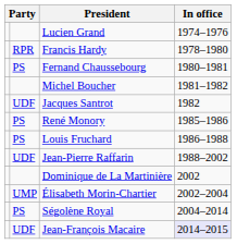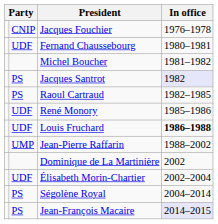 <table class="wikitable">
 <tr>
 <th colspan="2">Party</th>
 <th>President</th>
 <th>In office</th>
 </tr>
 <tr>
 <td></td>
-<td></td>
-<td><a href='#'>Lucien Grand</a></td>
-<td>1974–1976</td>
+<td><a href='#'>CNIP</a></td>
+<td><a href='#'>Jacques Fouchier</a></td>
+<td>1976–1978</td>
 </tr>
 <tr>
 <td></td>
-<td><a href='#'>RPR</a></td>
-<td><a href='#'>Francis Hardy</a></td>
-<td>1978–1980</td>
-</tr>
-<tr>
-<td></td>
-<td><a href='#'>PS</a></td>
+<td><a href='#'>UDF</a></td>
 <td><a href='#'>Fernand Chaussebourg</a></td>
 <td>1980–1981</td>
 </tr>
 <tr>
 <td></td>
 <td></td>
 <td><a href='#'>Michel Boucher</a></td>
 <td>1981–1982</td>
 </tr>
 <tr>
 <td></td>
-<td><a href='#'>UDF</a></td>
+<td><a href='#'>PS</a></td>
 <td><a href='#'>Jacques Santrot</a></td>
-<td>1982</td>
+<td style="background: lavender;">1982</td>
 </tr>
 <tr>
 <td></td>
 <td><a href='#'>PS</a></td>
+<td><a href='#'>Raoul Cartraud</a></td>
+<td>1982–1985</td>
+</tr>
+<tr>
+<td></td>
+<td><a href='#'>UDF</a></td>
 <td><a href='#'>René Monory</a></td>
 <td>1985–1986</td>
 </tr>
 <tr>
 <td></td>
-<td><a href='#'>PS</a></td>
+<td><a href='#'>UDF</a></td>
 <td><a href='#'>Louis Fruchard</a></td>
-<td>1986–1988</td>
+<td><strong>1986–1988</strong></td>
 </tr>
 <tr>
 <td></td>
-<td><a href='#'>UDF</a></td>
+<td><a href='#'>UMP</a></td>
 <td><a href='#'>Jean-Pierre Raffarin</a></td>
 <td>1988–2002</td>
 </tr>
 <tr>
 <td></td>
 <td></td>
 <td><a href='#'>Dominique de La Martinière</a></td>
 <td>2002</td>
 </tr>
 <tr>
 <td></td>
-<td><a href='#'>UMP</a></td>
+<td><a href='#'>UDF</a></td>
 <td><a href='#'>Élisabeth Morin-Chartier</a></td>
 <td>2002–2004</td>
 </tr>
 <tr>
 <td></td>
 <td><a href='#'>PS</a></td>
 <td><a href='#'>Ségolène Royal</a></td>
 <td>2004–2014</td>
 </tr>
 <tr>
 <td></td>
-<td><a href='#'>UDF</a></td>
+<td><a href='#'>PS</a></td>
 <td><a href='#'>Jean-François Macaire</a></td>
 <td style="background: lavender;">2014–2015</td>
 </tr>
 </table>
